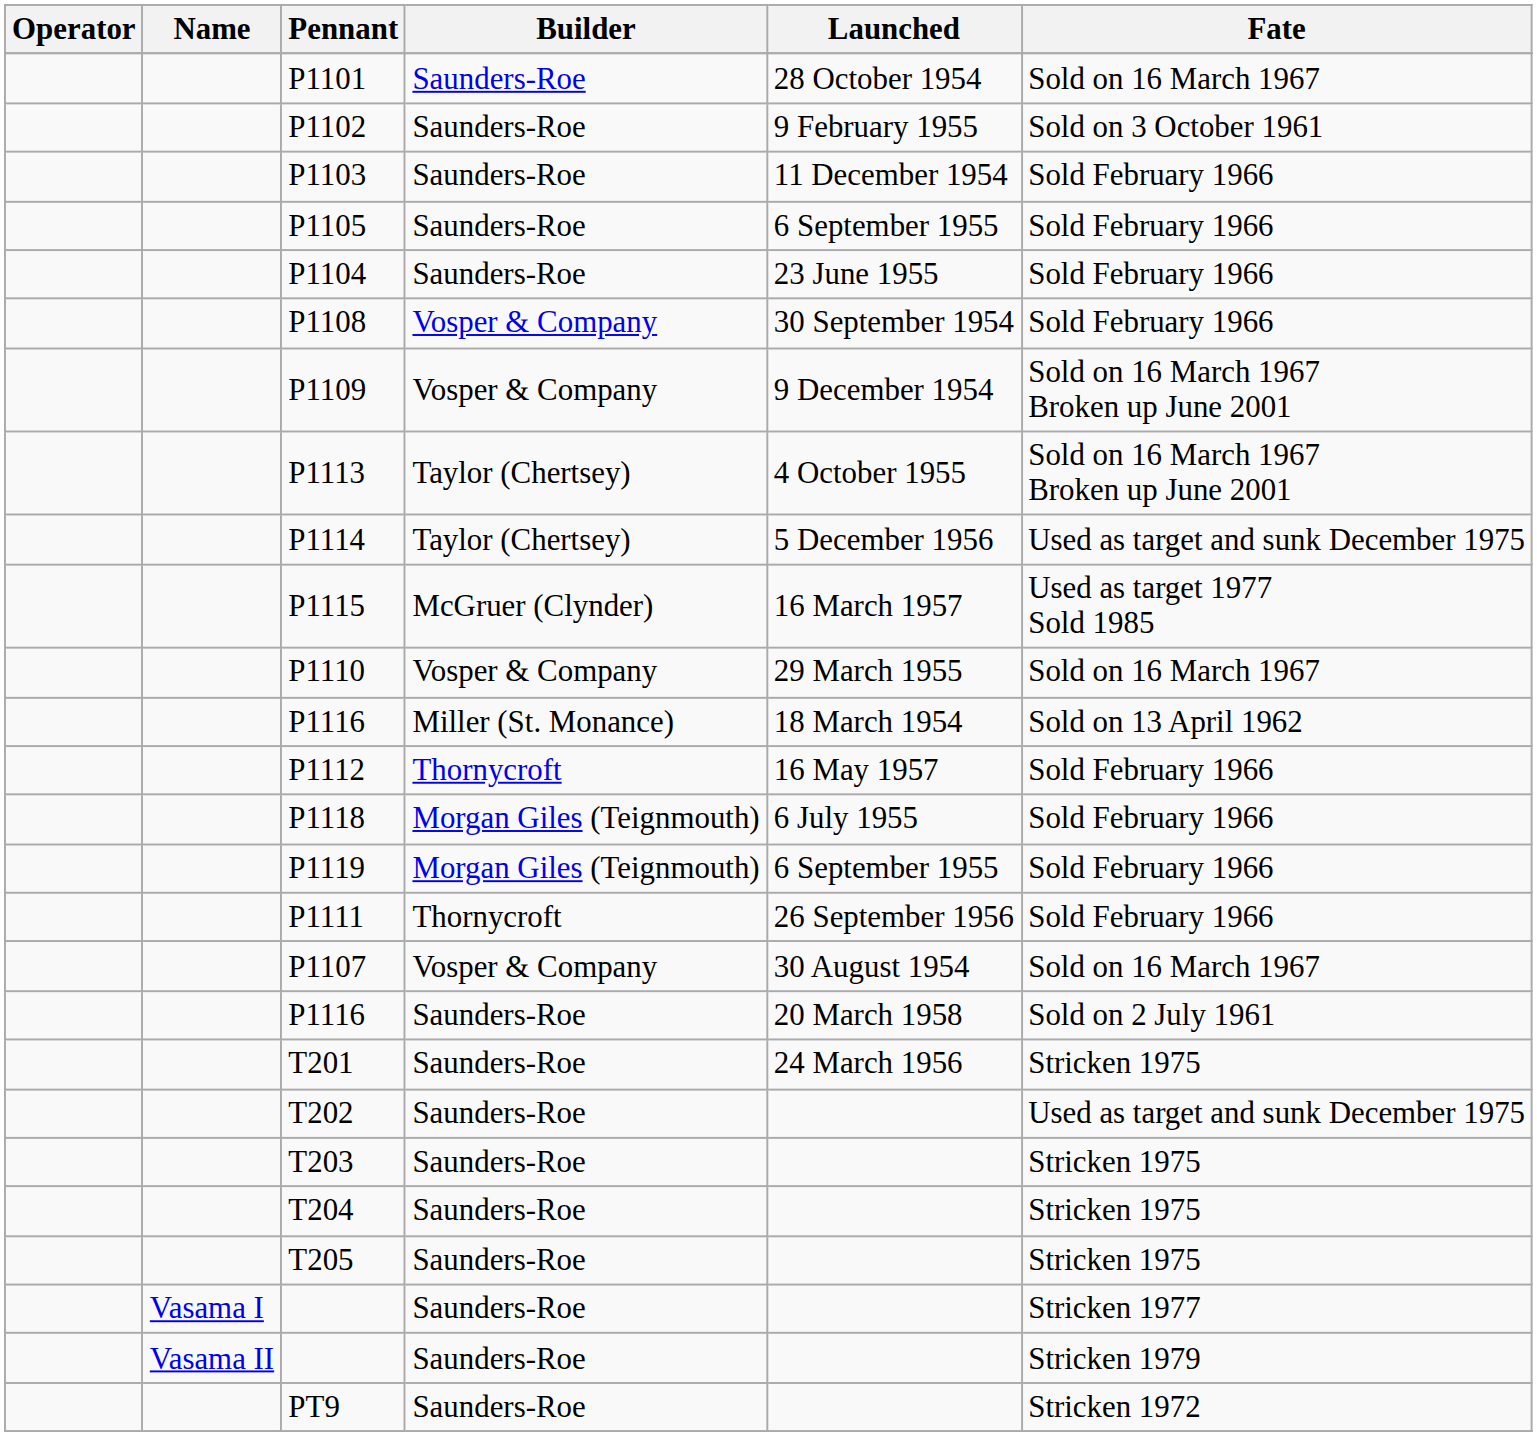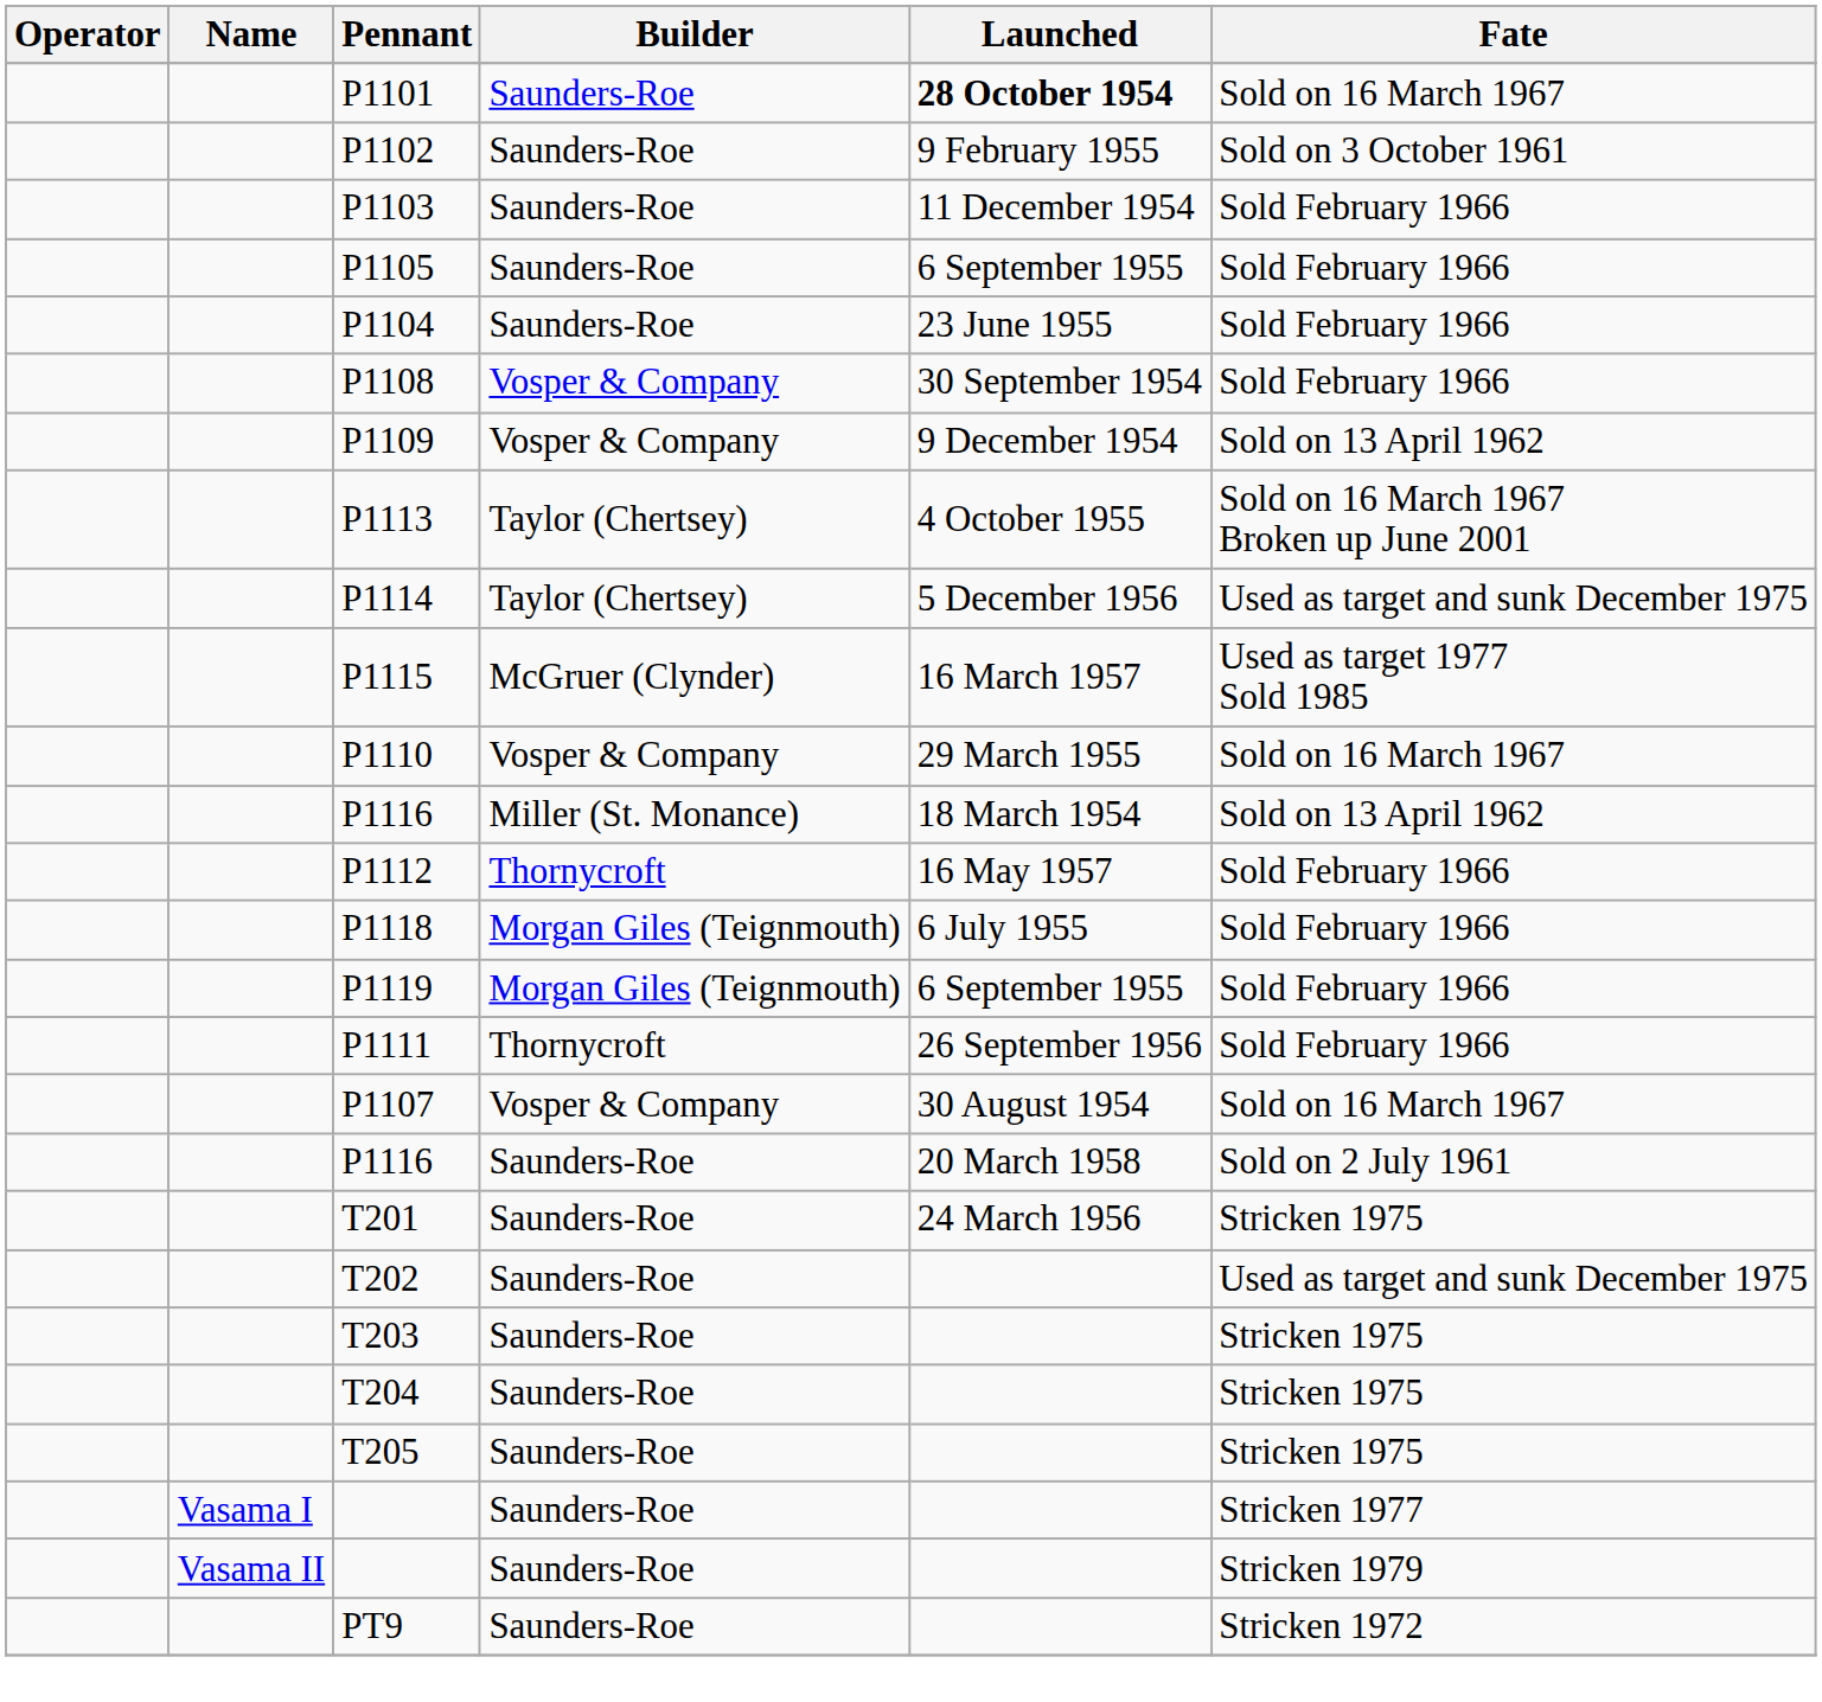 <table class="wikitable">
 <tr>
 <th>Operator</th>
 <th>Name</th>
 <th>Pennant</th>
 <th>Builder</th>
 <th>Launched</th>
 <th>Fate</th>
 </tr>
 <tr>
 </tr>
 <tr>
 </tr>
 <tr>
 <td></td>
 <td></td>
 <td>P1101</td>
 <td><a href='#'>Saunders-Roe</a></td>
-<td>28 October 1954</td>
+<td><strong>28 October 1954</strong></td>
 <td>Sold on 16 March 1967</td>
 </tr>
 <tr>
 <td></td>
 <td></td>
 <td>P1102</td>
 <td>Saunders-Roe</td>
 <td>9 February 1955</td>
 <td>Sold on 3 October 1961</td>
 </tr>
 <tr>
 <td></td>
 <td></td>
 <td>P1103</td>
 <td>Saunders-Roe</td>
 <td>11 December 1954</td>
 <td>Sold February 1966</td>
 </tr>
 <tr>
 <td></td>
 <td></td>
 <td>P1105</td>
 <td>Saunders-Roe</td>
 <td>6 September 1955</td>
 <td>Sold February 1966</td>
 </tr>
 <tr>
 <td></td>
 <td></td>
 <td>P1104</td>
 <td>Saunders-Roe</td>
 <td>23 June 1955</td>
 <td>Sold February 1966</td>
 </tr>
 <tr>
 <td></td>
 <td></td>
 <td>P1108</td>
 <td><a href='#'>Vosper & Company</a></td>
 <td>30 September 1954</td>
 <td>Sold February 1966</td>
 </tr>
 <tr>
 <td></td>
 <td></td>
 <td>P1109</td>
 <td>Vosper & Company</td>
 <td>9 December 1954</td>
-<td>Sold on 16 March 1967<br>Broken up June 2001</td>
+<td>Sold on 13 April 1962</td>
 </tr>
 <tr>
 <td></td>
 <td></td>
 <td>P1113</td>
 <td>Taylor (Chertsey)</td>
 <td>4 October 1955</td>
 <td>Sold on 16 March 1967<br>Broken up June 2001</td>
 </tr>
 <tr>
 <td></td>
 <td></td>
 <td>P1114</td>
 <td>Taylor (Chertsey)</td>
 <td>5 December 1956</td>
 <td>Used as target and sunk December 1975</td>
 </tr>
 <tr>
 <td></td>
 <td></td>
 <td>P1115</td>
 <td>McGruer (Clynder)</td>
 <td>16 March 1957</td>
 <td>Used as target 1977<br>Sold 1985</td>
 </tr>
 <tr>
 <td></td>
 <td></td>
 <td>P1110</td>
 <td>Vosper & Company</td>
 <td>29 March 1955</td>
 <td>Sold on 16 March 1967</td>
 </tr>
 <tr>
 <td></td>
 <td></td>
 <td>P1116</td>
 <td>Miller (St. Monance)</td>
 <td>18 March 1954 </td>
 <td>Sold on 13 April 1962</td>
 </tr>
 <tr>
 <td></td>
 <td></td>
 <td>P1112</td>
 <td><a href='#'>Thornycroft</a></td>
 <td>16 May 1957</td>
 <td>Sold February 1966</td>
 </tr>
 <tr>
 <td></td>
 <td></td>
 <td>P1118</td>
 <td><a href='#'>Morgan Giles</a> (Teignmouth)</td>
 <td>6 July 1955</td>
 <td>Sold February 1966</td>
 </tr>
 <tr>
 <td></td>
 <td></td>
 <td>P1119</td>
 <td><a href='#'>Morgan Giles</a> (Teignmouth)</td>
 <td>6 September 1955</td>
 <td>Sold February 1966</td>
 </tr>
 <tr>
 <td></td>
 <td></td>
 <td>P1111</td>
 <td>Thornycroft</td>
 <td>26 September 1956</td>
 <td>Sold February 1966</td>
 </tr>
 <tr>
 <td></td>
 <td></td>
 <td>P1107</td>
 <td>Vosper & Company</td>
 <td>30 August 1954</td>
 <td>Sold on 16 March 1967</td>
 </tr>
 <tr>
 <td></td>
 <td></td>
 <td>P1116</td>
 <td>Saunders-Roe</td>
 <td>20 March 1958</td>
 <td>Sold on 2 July 1961</td>
 </tr>
 <tr>
 <td></td>
 <td></td>
 <td>T201</td>
 <td>Saunders-Roe</td>
 <td>24 March 1956</td>
 <td>Stricken 1975</td>
 </tr>
 <tr>
 <td></td>
 <td></td>
 <td>T202</td>
 <td>Saunders-Roe</td>
 <td></td>
 <td>Used as target and sunk December 1975</td>
 </tr>
 <tr>
 <td></td>
 <td></td>
 <td>T203</td>
 <td>Saunders-Roe</td>
 <td></td>
 <td>Stricken 1975</td>
 </tr>
 <tr>
 <td></td>
 <td></td>
 <td>T204</td>
 <td>Saunders-Roe</td>
 <td></td>
 <td>Stricken 1975</td>
 </tr>
 <tr>
 <td></td>
 <td></td>
 <td>T205</td>
 <td>Saunders-Roe</td>
 <td></td>
 <td>Stricken 1975</td>
 </tr>
 <tr>
 <td></td>
 <td><a href='#'>Vasama I</a></td>
 <td></td>
 <td>Saunders-Roe</td>
 <td></td>
 <td>Stricken 1977</td>
 </tr>
 <tr>
 <td></td>
 <td><a href='#'>Vasama II</a></td>
 <td></td>
 <td>Saunders-Roe</td>
 <td></td>
 <td>Stricken 1979</td>
 </tr>
 <tr>
 <td></td>
 <td></td>
 <td>PT9</td>
 <td>Saunders-Roe</td>
 <td></td>
 <td>Stricken 1972</td>
 </tr>
 <tr>
 </tr>
 </table>
